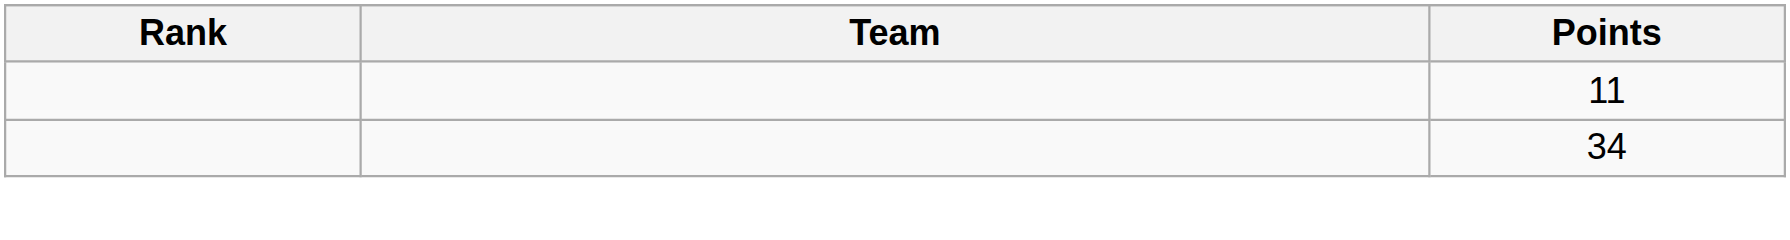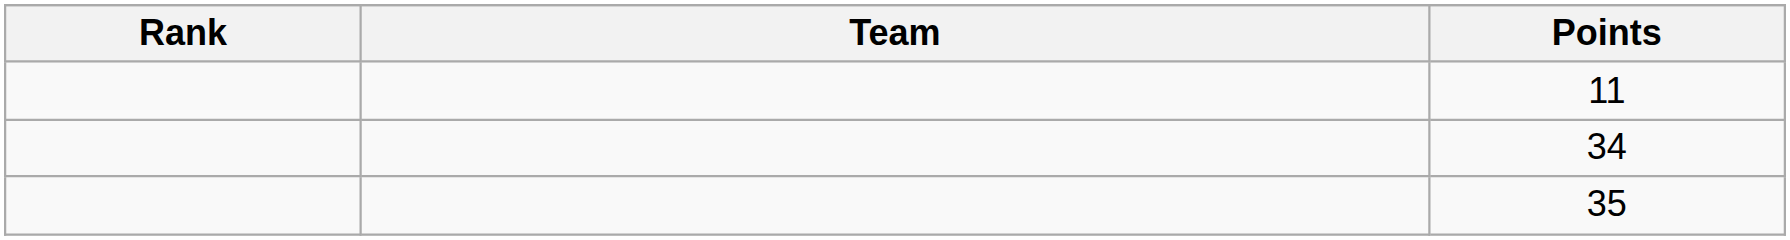 <table class="wikitable" width=50%>
 <tr>
 </tr>
 <tr>
 <th width=10%>Rank</th>
 <th width=30%>Team</th>
 <th width=10%>Points</th>
 </tr>
 <tr align="center">
 <td></td>
 <td align="left"></td>
 <td>11</td>
 </tr>
 <tr align="center">
 <td></td>
 <td align="left"></td>
 <td>34</td>
 </tr>
+<tr align="center">
+<td></td>
+<td align="left"></td>
+<td>35</td>
+</tr>
 </table>
